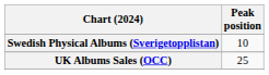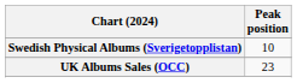 <table class="wikitable sortable plainrowheaders" style="text-align:center">
 <tr>
 <th scope="col">Chart (2024)</th>
 <th scope="col">Peak<br>position</th>
 </tr>
 <tr>
 </tr>
 <tr>
 </tr>
 <tr>
 </tr>
 <tr>
 </tr>
 <tr>
 </tr>
 <tr>
 </tr>
 <tr>
 </tr>
 <tr>
 </tr>
 <tr>
 <th scope="row">Swedish Physical Albums (<a href='#'>Sverigetopplistan</a>)</th>
 <td>10</td>
 </tr>
 <tr>
 </tr>
 <tr>
 <th scope="row">UK Albums Sales (<a href='#'>OCC</a>)</th>
-<td>25</td>
+<td>23</td>
 </tr>
 <tr>
 </tr>
 <tr>
 </tr>
 <tr>
 </tr>
 </table>
